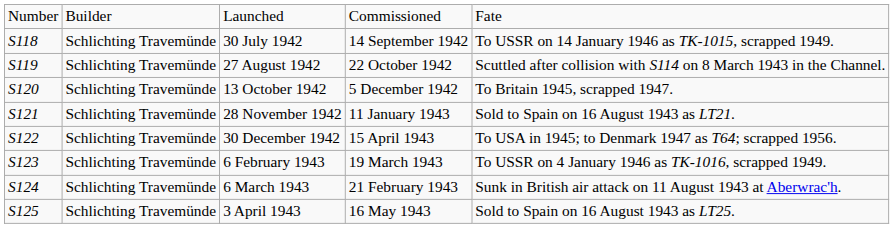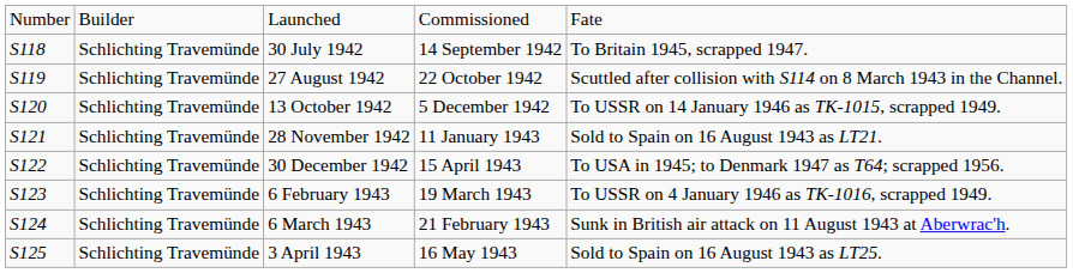 <table class="wikitable" style="text-align:left">
 <tr>
 <td>Number</td>
 <td>Builder</td>
 <td>Launched</td>
 <td>Commissioned</td>
 <td>Fate</td>
 </tr>
 <tr>
 <td><em>S118</em></td>
 <td>Schlichting Travemünde</td>
 <td>30 July 1942</td>
 <td>14 September 1942</td>
-<td>To USSR on 14 January 1946 as <em>TK-1015</em>, scrapped 1949.</td>
+<td>To Britain 1945, scrapped 1947.</td>
 </tr>
 <tr>
 <td><em>S119</em></td>
 <td>Schlichting Travemünde</td>
 <td>27 August 1942</td>
 <td>22 October 1942</td>
 <td>Scuttled after collision with <em>S114</em> on 8 March 1943 in the Channel.</td>
 </tr>
 <tr>
 <td><em>S120</em></td>
 <td>Schlichting Travemünde</td>
 <td>13 October 1942</td>
 <td>5 December 1942</td>
-<td>To Britain 1945, scrapped 1947.</td>
+<td>To USSR on 14 January 1946 as <em>TK-1015</em>, scrapped 1949.</td>
 </tr>
 <tr>
 <td><em>S121</em></td>
 <td>Schlichting Travemünde</td>
 <td>28 November 1942</td>
 <td>11 January 1943</td>
 <td>Sold to Spain on 16 August 1943 as <em>LT21</em>.</td>
 </tr>
 <tr>
 <td><em>S122</em></td>
 <td>Schlichting Travemünde</td>
 <td>30 December 1942</td>
 <td>15 April 1943</td>
 <td>To USA in 1945; to Denmark 1947 as <em>T64</em>; scrapped 1956.</td>
 </tr>
 <tr>
 <td><em>S123</em></td>
 <td>Schlichting Travemünde</td>
 <td>6 February 1943</td>
 <td>19 March 1943</td>
 <td>To USSR on 4 January 1946 as <em>TK-1016</em>, scrapped 1949.</td>
 </tr>
 <tr>
 <td><em>S124</em></td>
 <td>Schlichting Travemünde</td>
 <td>6 March 1943</td>
 <td>21 February 1943</td>
 <td>Sunk in British air attack on 11 August 1943 at <a href='#'>Aberwrac'h</a>.</td>
 </tr>
 <tr>
 <td><em>S125</em></td>
 <td>Schlichting Travemünde</td>
 <td>3 April 1943</td>
 <td>16 May 1943</td>
 <td>Sold to Spain on 16 August 1943 as <em>LT25</em>.</td>
 </tr>
 </table>
